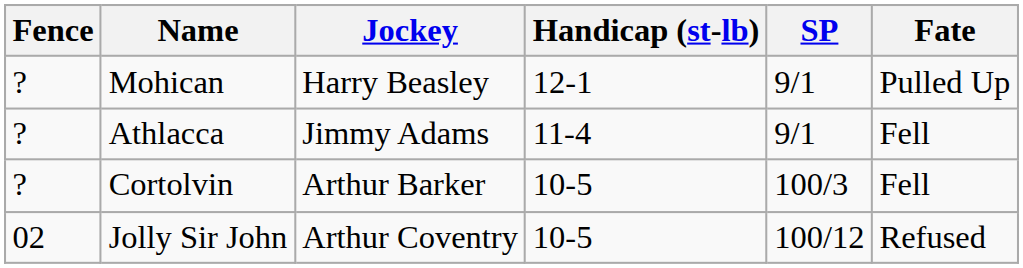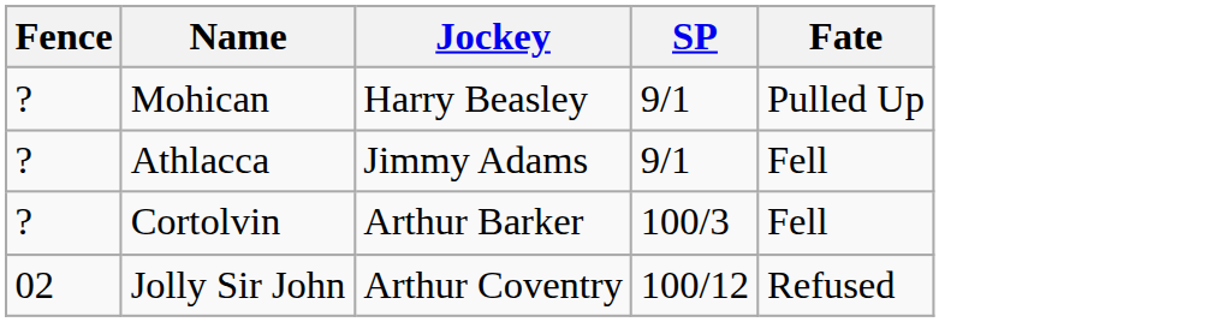 <table class="wikitable sortable">
 <tr>
 <th>Fence</th>
 <th>Name</th>
 <th><a href='#'>Jockey</a></th>
-<th>Handicap (<a href='#'>st</a>-<a href='#'>lb</a>)</th>
 <th><a href='#'>SP</a></th>
 <th>Fate</th>
 </tr>
 <tr>
 <td>?</td>
 <td>Mohican</td>
 <td>Harry Beasley</td>
-<td>12-1</td>
 <td>9/1</td>
 <td>Pulled Up</td>
 </tr>
 <tr>
 <td>?</td>
 <td>Athlacca</td>
 <td>Jimmy Adams</td>
-<td>11-4</td>
 <td>9/1</td>
 <td>Fell</td>
 </tr>
 <tr>
 <td>?</td>
 <td>Cortolvin</td>
 <td>Arthur Barker</td>
-<td>10-5</td>
 <td>100/3</td>
 <td>Fell</td>
 </tr>
 <tr>
 <td>02</td>
 <td>Jolly Sir John</td>
 <td>Arthur Coventry</td>
-<td>10-5</td>
 <td>100/12</td>
 <td>Refused</td>
 </tr>
 </table>
